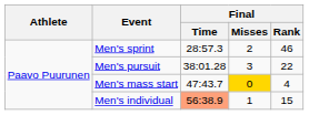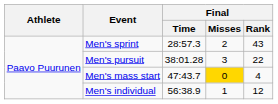 <table class="wikitable" style="font-size:90%">
 <tr>
 <th rowspan="2">Athlete</th>
 <th rowspan="2">Event</th>
 <th colspan="3">Final</th>
 </tr>
 <tr>
 <th>Time</th>
 <th>Misses</th>
 <th>Rank</th>
 </tr>
 <tr>
 <td rowspan=4><a href='#'>Paavo Puurunen</a></td>
 <td><a href='#'>Men's sprint</a></td>
 <td align="center">28:57.3</td>
 <td align="center">2</td>
-<td align="center">46</td>
+<td align="center">43</td>
 </tr>
 <tr>
 <td><a href='#'>Men's pursuit</a></td>
 <td align="center">38:01.28</td>
 <td align="center">3</td>
 <td align="center">22</td>
 </tr>
 <tr>
 <td><a href='#'>Men's mass start</a></td>
 <td align="center">47:43.7</td>
 <td align="center" style="background: gold;">0</td>
 <td align="center">4</td>
 </tr>
 <tr>
 <td><a href='#'>Men's individual</a></td>
-<td align="center" style="background: lightsalmon;">56:38.9</td>
+<td align="center">56:38.9</td>
 <td align="center">1</td>
-<td align="center">15</td>
+<td align="center">12</td>
 </tr>
 </table>
